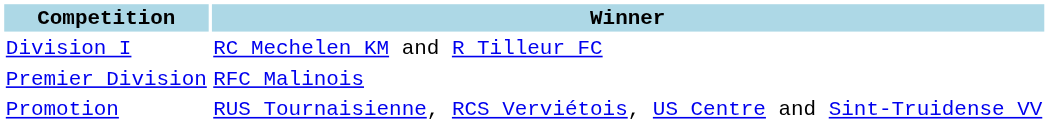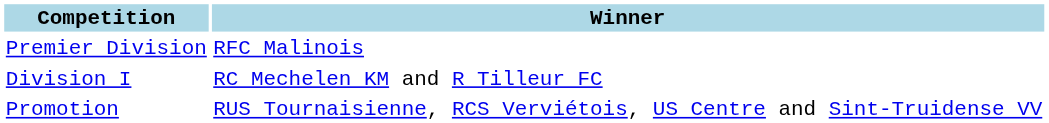 <table>
 <tr style="background:lightblue;">
 <th>Competition</th>
 <th>Winner</th>
 </tr>
 <tr>
+<td><a href='#'>Premier Division</a></td>
+<td><a href='#'>RFC Malinois</a></td>
+</tr>
+<tr>
 <td><a href='#'>Division I</a></td>
 <td><a href='#'>RC Mechelen KM</a> and <a href='#'>R Tilleur FC</a></td>
-</tr>
-<tr>
-<td><a href='#'>Premier Division</a></td>
-<td><a href='#'>RFC Malinois</a></td>
 </tr>
 <tr>
 <td><a href='#'>Promotion</a></td>
 <td><a href='#'>RUS Tournaisienne</a>, <a href='#'>RCS Verviétois</a>, <a href='#'>US Centre</a> and <a href='#'>Sint-Truidense VV</a></td>
 </tr>
 </table>
